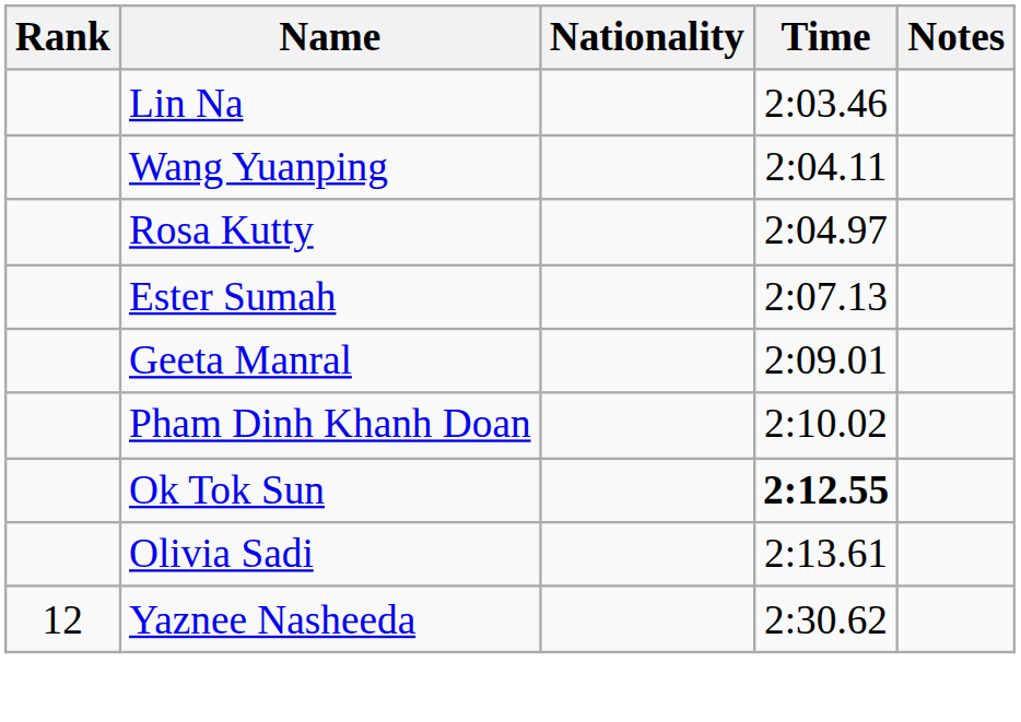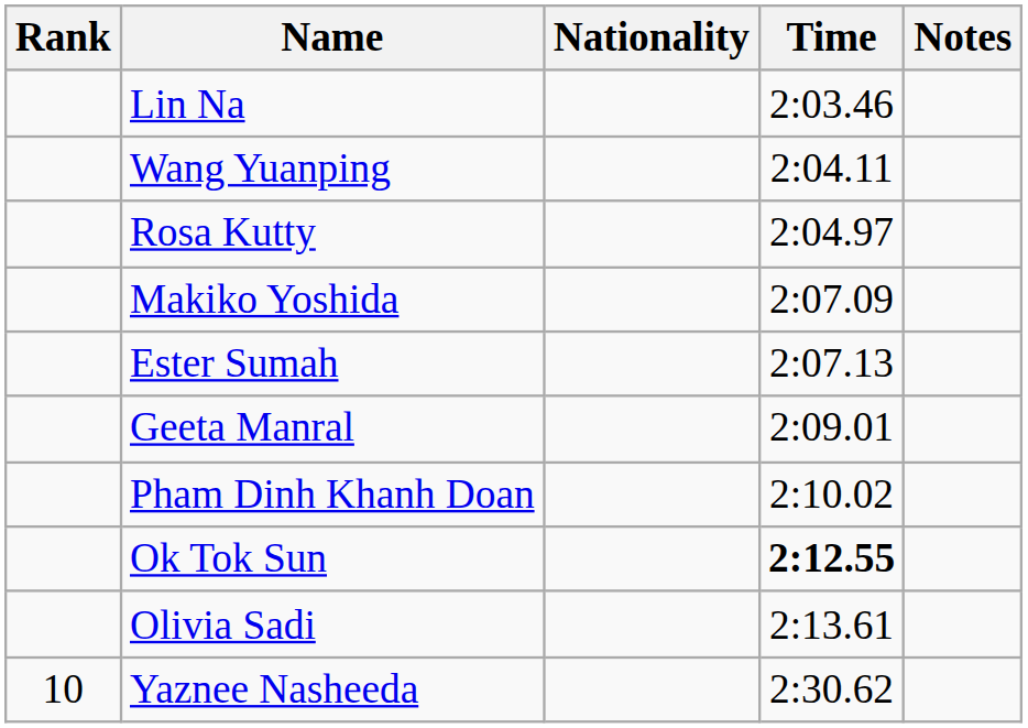 <table class="wikitable sortable" style="text-align:center">
 <tr>
 <th>Rank</th>
 <th>Name</th>
 <th>Nationality</th>
 <th>Time</th>
 <th>Notes</th>
 </tr>
 <tr>
 <td></td>
 <td align=left><a href='#'>Lin Na</a></td>
 <td align=left></td>
 <td>2:03.46</td>
 <td></td>
 </tr>
 <tr>
 <td></td>
 <td align=left><a href='#'>Wang Yuanping</a></td>
 <td align=left></td>
 <td>2:04.11</td>
 <td></td>
 </tr>
 <tr>
 <td></td>
 <td align=left><a href='#'>Rosa Kutty</a></td>
 <td align=left></td>
 <td>2:04.97</td>
+<td></td>
+</tr>
+<tr>
+<td></td>
+<td align=left><a href='#'>Makiko Yoshida</a></td>
+<td align=left></td>
+<td>2:07.09</td>
 <td></td>
 </tr>
 <tr>
 <td></td>
 <td align=left><a href='#'>Ester Sumah</a></td>
 <td align=left></td>
 <td>2:07.13</td>
 <td></td>
 </tr>
 <tr>
 <td></td>
 <td align=left><a href='#'>Geeta Manral</a></td>
 <td align=left></td>
 <td>2:09.01</td>
 <td></td>
 </tr>
 <tr>
 <td></td>
 <td align=left><a href='#'>Pham Dinh Khanh Doan</a></td>
 <td align=left></td>
 <td>2:10.02</td>
 <td></td>
 </tr>
 <tr>
 <td></td>
 <td align=left><a href='#'>Ok Tok Sun</a></td>
 <td align=left></td>
 <td><strong>2:12.55</strong></td>
 <td></td>
 </tr>
 <tr>
 <td></td>
 <td align=left><a href='#'>Olivia Sadi</a></td>
 <td align=left></td>
 <td>2:13.61</td>
 <td></td>
 </tr>
 <tr>
-<td>12</td>
+<td>10</td>
 <td align=left><a href='#'>Yaznee Nasheeda</a></td>
 <td align=left></td>
 <td>2:30.62</td>
 <td></td>
 </tr>
 </table>
